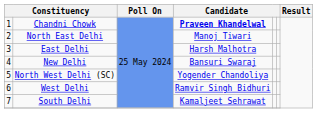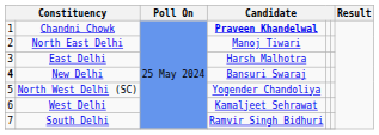 <table class="wikitable sortable" style="text-align:center;">
 <tr>
 <th colspan="2">Constituency</th>
 <th>Poll On</th>
 <th colspan="3">Candidate</th>
 <th>Result</th>
 </tr>
 <tr>
 <td>1</td>
 <td><a href='#'>Chandni Chowk</a></td>
 <td rowspan="7" bgcolor=#6495ED>25 May 2024</td>
 <td><strong><a href='#'>Praveen Khandelwal</a></strong></td>
 <td></td>
 <td></td>
 </tr>
 <tr>
 <td>2</td>
 <td><a href='#'>North East Delhi</a></td>
 <td><a href='#'>Manoj Tiwari</a></td>
 <td></td>
 <td></td>
 </tr>
 <tr>
 <td>3</td>
 <td><a href='#'>East Delhi</a></td>
 <td><a href='#'>Harsh Malhotra</a></td>
 <td></td>
 <td></td>
 </tr>
 <tr>
-<td>4</td>
+<td><strong>4</strong></td>
 <td><a href='#'>New Delhi</a></td>
 <td><a href='#'>Bansuri Swaraj</a></td>
 <td></td>
 <td></td>
 </tr>
 <tr>
 <td>5</td>
 <td><a href='#'>North West Delhi</a> (SC)</td>
 <td><a href='#'>Yogender Chandoliya</a></td>
 <td></td>
 <td></td>
 </tr>
 <tr>
 <td>6</td>
 <td><a href='#'>West Delhi</a></td>
-<td><a href='#'>Ramvir Singh Bidhuri</a></td>
+<td><a href='#'>Kamaljeet Sehrawat</a></td>
 <td></td>
 <td></td>
 </tr>
 <tr>
 <td>7</td>
 <td><a href='#'>South Delhi</a></td>
-<td><a href='#'>Kamaljeet Sehrawat</a></td>
+<td><a href='#'>Ramvir Singh Bidhuri</a></td>
 <td></td>
 <td></td>
 </tr>
 <tr>
 </tr>
 </table>
